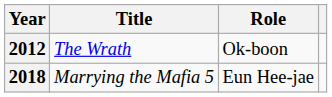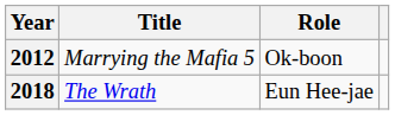 <table class="wikitable plainrowheaders sortable">
 <tr>
 <th scope="col">Year</th>
 <th scope="col">Title</th>
 <th scope="col">Role</th>
 <th scope="col" class="unsortable"></th>
 </tr>
 <tr>
 <th scope="row">2012</th>
-<td><em><a href='#'>The Wrath</a></em></td>
+<td><em>Marrying the Mafia 5</em></td>
 <td>Ok-boon</td>
 <td style="text-align:center"></td>
 </tr>
 <tr>
 <th scope="row">2018</th>
-<td><em>Marrying the Mafia 5</em></td>
+<td><em><a href='#'>The Wrath</a></em></td>
 <td>Eun Hee-jae</td>
 <td style="text-align:center"></td>
 </tr>
 </table>
